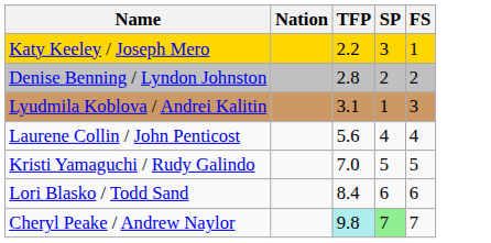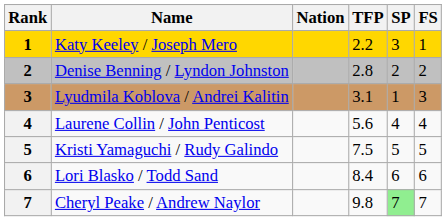 <table class="wikitable">
 <tr>
+<th>Rank</th>
 <th>Name</th>
 <th>Nation</th>
 <th>TFP</th>
 <th>SP</th>
 <th>FS</th>
 </tr>
 <tr bgcolor="gold">
+<td align="center"><strong>1</strong></td>
 <td><a href='#'>Katy Keeley</a> / <a href='#'>Joseph Mero</a></td>
 <td></td>
 <td>2.2</td>
 <td>3</td>
 <td>1</td>
 </tr>
 <tr bgcolor="silver">
+<td align="center"><strong>2</strong></td>
 <td><a href='#'>Denise Benning</a> / <a href='#'>Lyndon Johnston</a></td>
 <td></td>
 <td>2.8</td>
 <td>2</td>
 <td>2</td>
 </tr>
 <tr bgcolor="cc9966">
+<td align="center"><strong>3</strong></td>
 <td><a href='#'>Lyudmila Koblova</a> / <a href='#'>Andrei Kalitin</a></td>
 <td></td>
 <td>3.1</td>
 <td>1</td>
 <td>3</td>
 </tr>
 <tr>
+<th>4</th>
 <td><a href='#'>Laurene Collin</a> / <a href='#'>John Penticost</a></td>
 <td></td>
 <td>5.6</td>
 <td>4</td>
 <td>4</td>
 </tr>
 <tr>
+<th>5</th>
 <td><a href='#'>Kristi Yamaguchi</a> / <a href='#'>Rudy Galindo</a></td>
 <td></td>
-<td>7.0</td>
+<td>7.5</td>
 <td>5</td>
 <td>5</td>
 </tr>
 <tr>
+<th>6</th>
 <td><a href='#'>Lori Blasko</a> / <a href='#'>Todd Sand</a></td>
 <td></td>
 <td>8.4</td>
 <td>6</td>
 <td>6</td>
 </tr>
 <tr>
+<th>7</th>
 <td><a href='#'>Cheryl Peake</a> / <a href='#'>Andrew Naylor</a></td>
 <td></td>
-<td style="background: paleturquoise;">9.8</td>
+<td>9.8</td>
 <td style="background: lightgreen;">7</td>
 <td>7</td>
 </tr>
 </table>
